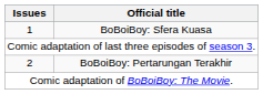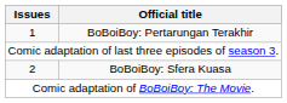 <table class="wikitable" style="margin:1em 0; text-align:center;">
 <tr style="background:#b0c4de;">
 <th>Issues</th>
 <th>Official title</th>
 </tr>
 <tr>
 <td>1</td>
-<td>BoBoiBoy: Sfera Kuasa</td>
+<td>BoBoiBoy: Pertarungan Terakhir</td>
 </tr>
 <tr>
 <td colspan="4" style="background:#FFFFFF;">Comic adaptation of last three episodes of <a href='#'>season 3</a>.</td>
 </tr>
 <tr>
 <td>2</td>
-<td>BoBoiBoy: Pertarungan Terakhir</td>
+<td>BoBoiBoy: Sfera Kuasa</td>
 </tr>
 <tr>
 <td colspan="4" style="background:#FFFFFF;">Comic adaptation of <em><a href='#'>BoBoiBoy: The Movie</a></em>.</td>
 </tr>
 </table>
